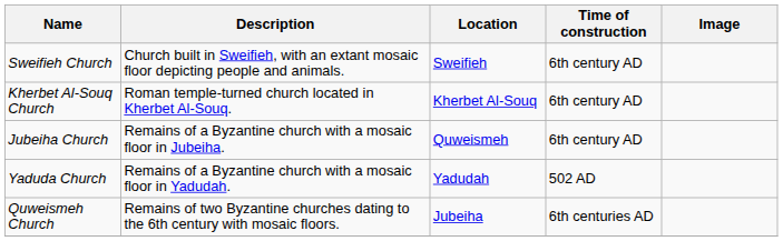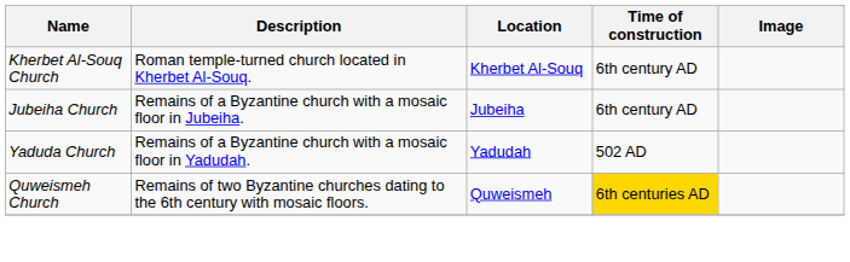 <table class="wikitable sortable">
 <tr>
 <th style="width:15%;">Name</th>
 <th style="width:40%;">Description</th>
 <th style="width:15%;">Location</th>
 <th style="width:15%;">Time of construction</th>
 <th class="unsortable" style="width:15%;">Image</th>
-</tr>
-<tr>
-<td><em>Sweifieh Church</em></td>
-<td>Church built in <a href='#'>Sweifieh</a>, with an extant mosaic floor depicting people and animals.</td>
-<td><a href='#'>Sweifieh</a></td>
-<td>6th century AD</td>
-<td></td>
 </tr>
 <tr>
 <td><em>Kherbet Al-Souq Church</em></td>
 <td>Roman temple-turned church located in <a href='#'>Kherbet Al-Souq</a>.</td>
 <td><a href='#'>Kherbet Al-Souq</a></td>
 <td>6th century AD</td>
 <td></td>
 </tr>
 <tr>
 <td><em>Jubeiha Church</em></td>
 <td>Remains of a Byzantine church with a mosaic floor in <a href='#'>Jubeiha</a>.</td>
-<td><a href='#'>Quweismeh</a></td>
+<td><a href='#'>Jubeiha</a></td>
 <td>6th century AD</td>
 <td></td>
 </tr>
 <tr>
 <td><em>Yaduda Church</em></td>
 <td>Remains of a Byzantine church with a mosaic floor in <a href='#'>Yadudah</a>.</td>
 <td><a href='#'>Yadudah</a></td>
 <td>502 AD</td>
 <td></td>
 </tr>
 <tr>
 <td><em>Quweismeh Church</em></td>
 <td>Remains of two Byzantine churches dating to the 6th century with mosaic floors.</td>
-<td><a href='#'>Jubeiha</a></td>
-<td>6th centuries AD</td>
+<td><a href='#'>Quweismeh</a></td>
+<td style="background: gold;">6th centuries AD</td>
 <td></td>
 </tr>
 <tr>
 </tr>
 </table>
